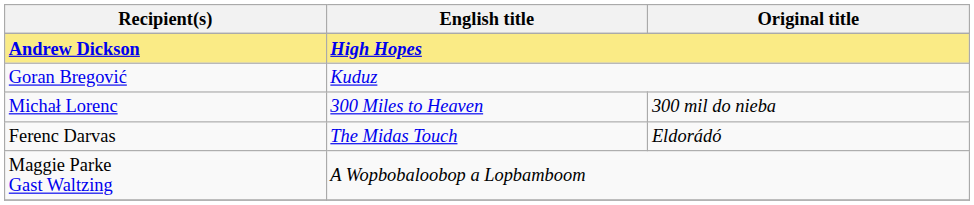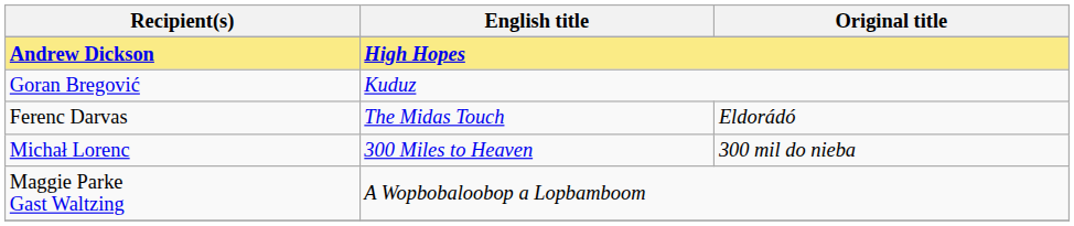 <table class="sortable wikitable" width="95%" cellpadding="5">
 <tr>
 <th width="20%">Recipient(s)</th>
 <th width="20%">English title</th>
 <th width="20%">Original title</th>
 </tr>
 <tr>
 </tr>
 <tr style="background:#FAEB86">
 <td> <strong><a href='#'>Andrew Dickson</a></strong></td>
 <td colspan="2"><strong><em><a href='#'>High Hopes</a></em></strong></td>
 </tr>
 <tr>
 <td> <a href='#'>Goran Bregović</a></td>
 <td colspan="2"><em><a href='#'>Kuduz</a></em></td>
 </tr>
 <tr>
+<td> Ferenc Darvas</td>
+<td><em><a href='#'>The Midas Touch</a></em></td>
+<td><em>Eldorádó</em></td>
+</tr>
+<tr>
 <td> <a href='#'>Michał Lorenc</a></td>
 <td><em><a href='#'>300 Miles to Heaven</a></em></td>
 <td><em>300 mil do nieba</em></td>
-</tr>
-<tr>
-<td> Ferenc Darvas</td>
-<td><em><a href='#'>The Midas Touch</a></em></td>
-<td><em>Eldorádó</em></td>
 </tr>
 <tr>
 <td> Maggie Parke<br>  <a href='#'>Gast Waltzing</a></td>
 <td colspan="2"><em>A Wopbobaloobop a Lopbamboom</em></td>
 </tr>
 <tr>
 </tr>
 </table>
